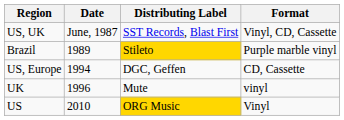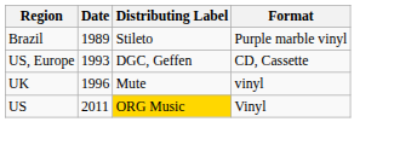 <table class="wikitable">
 <tr>
 <th>Region</th>
 <th>Date</th>
 <th>Distributing Label</th>
 <th>Format</th>
 </tr>
 <tr>
-<td>US, UK</td>
-<td>June, 1987</td>
-<td><a href='#'>SST Records</a>, <a href='#'>Blast First</a></td>
-<td>Vinyl, CD, Cassette</td>
-</tr>
-<tr>
 <td>Brazil</td>
 <td>1989</td>
-<td style="background: gold;">Stileto</td>
+<td>Stileto</td>
 <td>Purple marble vinyl</td>
 </tr>
 <tr>
 <td>US, Europe</td>
-<td>1994</td>
+<td>1993</td>
 <td>DGC, Geffen</td>
 <td>CD, Cassette</td>
 </tr>
 <tr>
 <td>UK</td>
 <td>1996</td>
 <td>Mute</td>
 <td>vinyl</td>
 </tr>
 <tr>
 <td>US</td>
-<td>2010</td>
+<td>2011</td>
 <td style="background: gold;">ORG Music</td>
 <td>Vinyl</td>
 </tr>
 </table>
